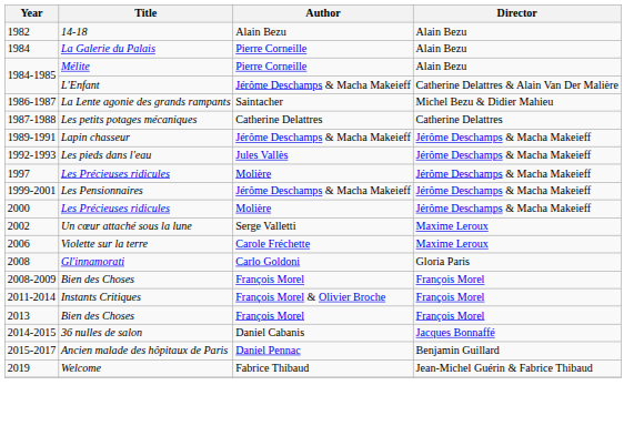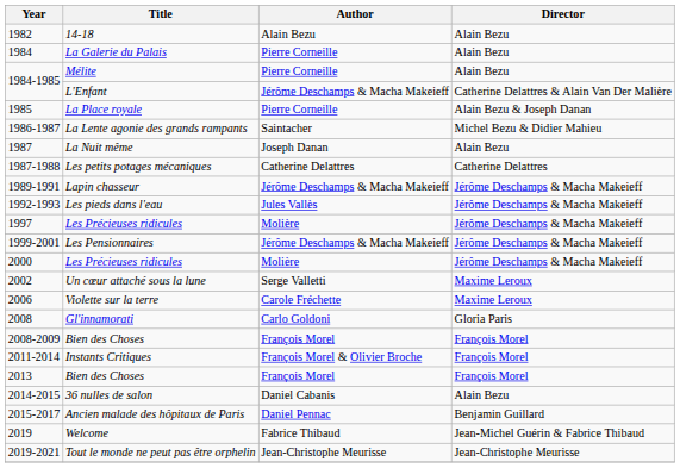 <table class="wikitable sortable">
 <tr>
 <th>Year</th>
 <th>Title</th>
 <th>Author</th>
 <th>Director</th>
 </tr>
 <tr>
 <td>1982</td>
 <td><em>14-18</em></td>
 <td>Alain Bezu</td>
 <td>Alain Bezu</td>
 </tr>
 <tr>
 <td>1984</td>
 <td><em><a href='#'>La Galerie du Palais</a></em></td>
 <td><a href='#'>Pierre Corneille</a></td>
 <td>Alain Bezu</td>
 </tr>
 <tr>
 <td rowspan=2>1984-1985</td>
 <td><em><a href='#'>Mélite</a></em></td>
 <td><a href='#'>Pierre Corneille</a></td>
 <td>Alain Bezu</td>
 </tr>
 <tr>
 <td><em>L'Enfant</em></td>
 <td><a href='#'>Jérôme Deschamps</a> & Macha Makeieff</td>
 <td>Catherine Delattres & Alain Van Der Malière</td>
 </tr>
 <tr>
+<td>1985</td>
+<td><em><a href='#'>La Place royale</a></em></td>
+<td><a href='#'>Pierre Corneille</a></td>
+<td>Alain Bezu & Joseph Danan</td>
+</tr>
+<tr>
 <td>1986-1987</td>
 <td><em>La Lente agonie des grands rampants</em></td>
 <td>Saintacher</td>
 <td>Michel Bezu & Didier Mahieu</td>
+</tr>
+<tr>
+<td>1987</td>
+<td><em>La Nuit même</em></td>
+<td>Joseph Danan</td>
+<td>Alain Bezu</td>
 </tr>
 <tr>
 <td>1987-1988</td>
 <td><em>Les petits potages mécaniques</em></td>
 <td>Catherine Delattres</td>
 <td>Catherine Delattres</td>
 </tr>
 <tr>
 <td>1989-1991</td>
 <td><em>Lapin chasseur</em></td>
 <td><a href='#'>Jérôme Deschamps</a> & Macha Makeieff</td>
 <td><a href='#'>Jérôme Deschamps</a> & Macha Makeieff</td>
 </tr>
 <tr>
 <td>1992-1993</td>
 <td><em>Les pieds dans l'eau</em></td>
 <td><a href='#'>Jules Vallès</a></td>
 <td><a href='#'>Jérôme Deschamps</a> & Macha Makeieff</td>
 </tr>
 <tr>
 <td>1997</td>
 <td><em><a href='#'>Les Précieuses ridicules</a></em></td>
 <td><a href='#'>Molière</a></td>
 <td><a href='#'>Jérôme Deschamps</a> & Macha Makeieff</td>
 </tr>
 <tr>
 <td>1999-2001</td>
 <td><em>Les Pensionnaires</em></td>
 <td><a href='#'>Jérôme Deschamps</a> & Macha Makeieff</td>
 <td><a href='#'>Jérôme Deschamps</a> & Macha Makeieff</td>
 </tr>
 <tr>
 <td>2000</td>
 <td><em><a href='#'>Les Précieuses ridicules</a></em></td>
 <td><a href='#'>Molière</a></td>
 <td><a href='#'>Jérôme Deschamps</a> & Macha Makeieff</td>
 </tr>
 <tr>
 <td>2002</td>
 <td><em>Un cœur attaché sous la lune</em></td>
 <td>Serge Valletti</td>
 <td><a href='#'>Maxime Leroux</a></td>
 </tr>
 <tr>
 <td>2006</td>
 <td><em>Violette sur la terre</em></td>
 <td><a href='#'>Carole Fréchette</a></td>
 <td><a href='#'>Maxime Leroux</a></td>
 </tr>
 <tr>
 <td>2008</td>
 <td><em><a href='#'>Gl'innamorati</a></em></td>
 <td><a href='#'>Carlo Goldoni</a></td>
 <td>Gloria Paris</td>
 </tr>
 <tr>
 <td>2008-2009</td>
 <td><em>Bien des Choses</em></td>
 <td><a href='#'>François Morel</a></td>
 <td><a href='#'>François Morel</a></td>
 </tr>
 <tr>
 <td>2011-2014</td>
 <td><em>Instants Critiques</em></td>
 <td><a href='#'>François Morel</a> & <a href='#'>Olivier Broche</a></td>
 <td><a href='#'>François Morel</a></td>
 </tr>
 <tr>
 <td>2013</td>
 <td><em>Bien des Choses</em></td>
 <td><a href='#'>François Morel</a></td>
 <td><a href='#'>François Morel</a></td>
 </tr>
 <tr>
 <td>2014-2015</td>
 <td><em>36 nulles de salon</em></td>
 <td>Daniel Cabanis</td>
-<td><a href='#'>Jacques Bonnaffé</a></td>
+<td>Alain Bezu</td>
 </tr>
 <tr>
 <td>2015-2017</td>
 <td><em>Ancien malade des hôpitaux de Paris</em></td>
 <td><a href='#'>Daniel Pennac</a></td>
 <td>Benjamin Guillard</td>
 </tr>
 <tr>
 <td>2019</td>
 <td><em>Welcome</em></td>
 <td>Fabrice Thibaud</td>
 <td>Jean-Michel Guérin & Fabrice Thibaud</td>
 </tr>
 <tr>
+<td>2019-2021</td>
+<td><em>Tout le monde ne peut pas être orphelin</em></td>
+<td>Jean-Christophe Meurisse</td>
+<td>Jean-Christophe Meurisse</td>
+</tr>
+<tr>
 </tr>
 </table>
